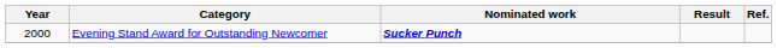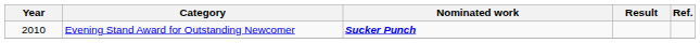 <table class=wikitable>
 <tr>
 <th scope="col" style="width:5em;">Year</th>
 <th scope="col" style="width:26em;">Category</th>
 <th scope="col" style="width:25em;">Nominated work</th>
 <th scope="col" style="width:5em;">Result</th>
 <th>Ref.</th>
 </tr>
 <tr>
-<td style="text-align:center;">2000</td>
+<td style="text-align:center;">2010</td>
 <td><a href='#'>Evening Stand Award for Outstanding Newcomer</a></td>
 <td><strong><em><a href='#'>Sucker Punch</a></em></strong></td>
 <td></td>
 <td></td>
 </tr>
 <tr>
 </tr>
 </table>
